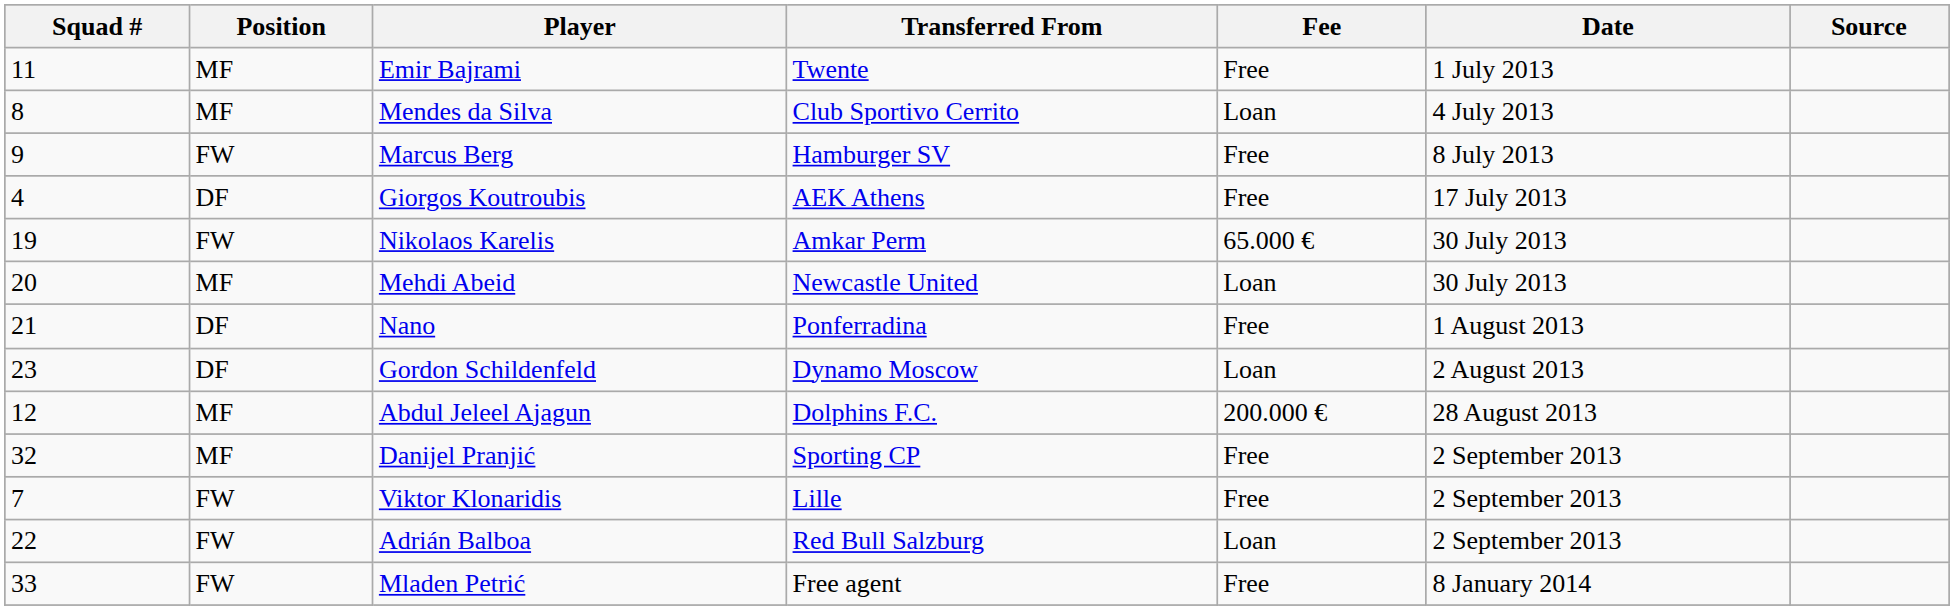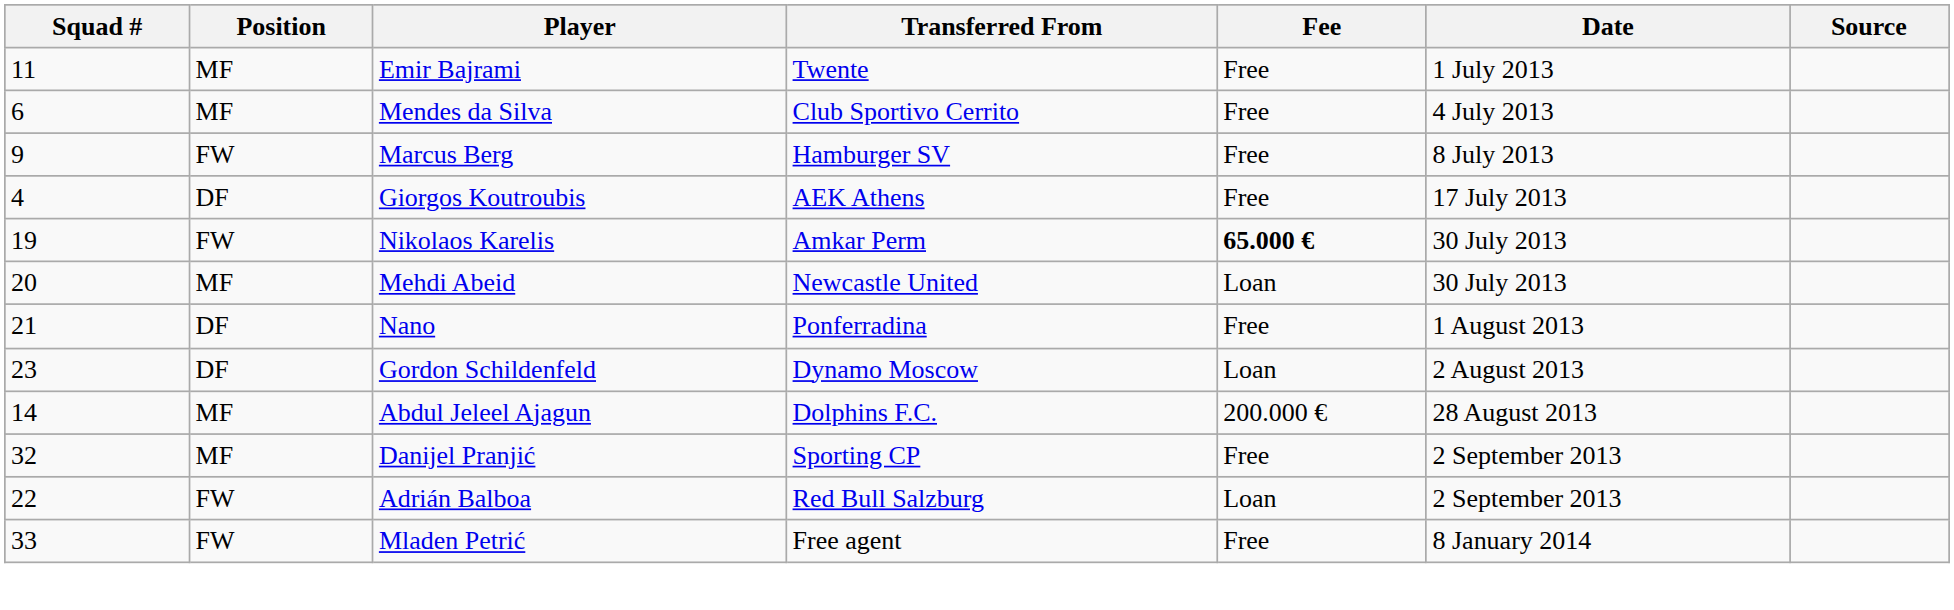 <table class="wikitable sortable" style="width:90%; text-align:center; font-size:95%; text-align:left;">
 <tr>
 <th><strong>Squad #</strong></th>
 <th><strong>Position</strong></th>
 <th><strong>Player</strong></th>
 <th><strong>Transferred From</strong></th>
 <th><strong>Fee</strong></th>
 <th><strong>Date</strong></th>
 <th><strong>Source</strong></th>
 </tr>
 <tr>
 <td>11</td>
 <td>MF</td>
 <td> <a href='#'>Emir Bajrami</a></td>
 <td> <a href='#'>Twente</a></td>
 <td>Free</td>
 <td>1 July 2013</td>
 <td></td>
 </tr>
 <tr>
-<td>8</td>
+<td>6</td>
 <td>MF</td>
 <td> <a href='#'>Mendes da Silva</a></td>
 <td> <a href='#'>Club Sportivo Cerrito</a></td>
-<td>Loan</td>
+<td>Free</td>
 <td>4 July 2013</td>
 <td></td>
 </tr>
 <tr>
 <td>9</td>
 <td>FW</td>
 <td> <a href='#'>Marcus Berg</a></td>
 <td> <a href='#'>Hamburger SV</a></td>
 <td>Free</td>
 <td>8 July 2013</td>
 <td></td>
 </tr>
 <tr>
 <td>4</td>
 <td>DF</td>
 <td> <a href='#'>Giorgos Koutroubis</a></td>
 <td> <a href='#'>AEK Athens</a></td>
 <td>Free</td>
 <td>17 July 2013</td>
 <td></td>
 </tr>
 <tr>
 <td>19</td>
 <td>FW</td>
 <td> <a href='#'>Nikolaos Karelis</a></td>
 <td> <a href='#'>Amkar Perm</a></td>
-<td>65.000 €</td>
+<td><strong>65.000 €</strong></td>
 <td>30 July 2013</td>
 <td></td>
 </tr>
 <tr>
 <td>20</td>
 <td>MF</td>
 <td> <a href='#'>Mehdi Abeid</a></td>
 <td> <a href='#'>Newcastle United</a></td>
 <td>Loan</td>
 <td>30 July 2013</td>
 <td></td>
 </tr>
 <tr>
 <td>21</td>
 <td>DF</td>
 <td> <a href='#'>Nano</a></td>
 <td> <a href='#'>Ponferradina</a></td>
 <td>Free</td>
 <td>1 August 2013</td>
 <td></td>
 </tr>
 <tr>
 <td>23</td>
 <td>DF</td>
 <td> <a href='#'>Gordon Schildenfeld</a></td>
 <td> <a href='#'>Dynamo Moscow</a></td>
 <td>Loan</td>
 <td>2 August 2013</td>
 <td></td>
 </tr>
 <tr>
-<td>12</td>
+<td>14</td>
 <td>MF</td>
 <td> <a href='#'>Abdul Jeleel Ajagun</a></td>
 <td> <a href='#'>Dolphins F.C.</a></td>
 <td>200.000 €</td>
 <td>28 August 2013</td>
 <td></td>
 </tr>
 <tr>
 <td>32</td>
 <td>MF</td>
 <td> <a href='#'>Danijel Pranjić</a></td>
 <td> <a href='#'>Sporting CP</a></td>
-<td>Free</td>
-<td>2 September 2013</td>
-<td></td>
-</tr>
-<tr>
-<td>7</td>
-<td>FW</td>
-<td> <a href='#'>Viktor Klonaridis</a></td>
-<td> <a href='#'>Lille</a></td>
 <td>Free</td>
 <td>2 September 2013</td>
 <td></td>
 </tr>
 <tr>
 <td>22</td>
 <td>FW</td>
 <td> <a href='#'>Adrián Balboa</a></td>
 <td> <a href='#'>Red Bull Salzburg</a></td>
 <td>Loan</td>
 <td>2 September 2013</td>
 <td></td>
 </tr>
 <tr>
 <td>33</td>
 <td>FW</td>
 <td> <a href='#'>Mladen Petrić</a></td>
 <td>Free agent</td>
 <td>Free</td>
 <td>8 January 2014</td>
 <td></td>
 </tr>
 </table>
